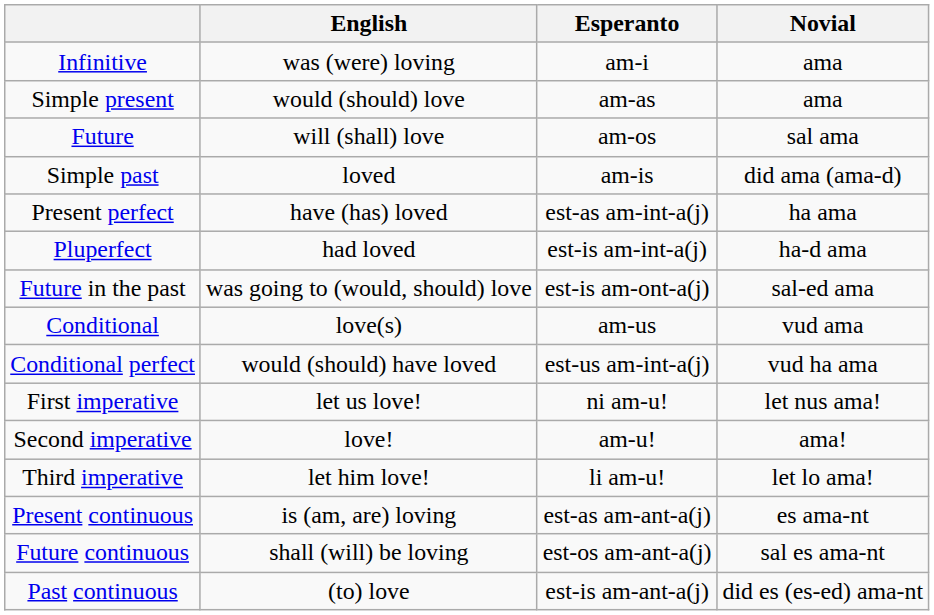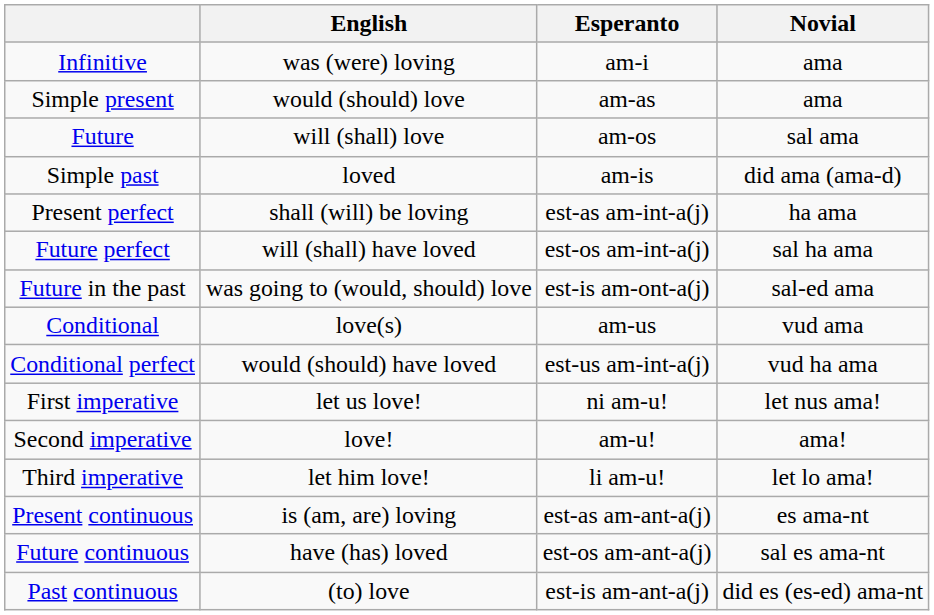 <table class="wikitable" style="text-align:center;">
 <tr>
 <th></th>
 <th>English</th>
 <th>Esperanto</th>
 <th>Novial</th>
 </tr>
 <tr>
 <td><a href='#'>Infinitive</a></td>
 <td>was (were) loving</td>
 <td>am-i</td>
 <td>ama</td>
 </tr>
 <tr>
 <td>Simple <a href='#'>present</a></td>
 <td>would (should) love</td>
 <td>am-as</td>
 <td>ama</td>
 </tr>
 <tr>
 <td><a href='#'>Future</a></td>
 <td>will (shall) love</td>
 <td>am-os</td>
 <td>sal ama</td>
 </tr>
 <tr>
 <td>Simple <a href='#'>past</a></td>
 <td>loved</td>
 <td>am-is</td>
 <td>did ama (ama-d)</td>
 </tr>
 <tr>
 <td>Present <a href='#'>perfect</a></td>
-<td>have (has) loved</td>
+<td>shall (will) be loving</td>
 <td>est-as am-int-a(j)</td>
 <td>ha ama</td>
 </tr>
 <tr>
-<td><a href='#'>Pluperfect</a></td>
-<td>had loved</td>
-<td>est-is am-int-a(j)</td>
-<td>ha-d ama</td>
+<td><a href='#'>Future</a> <a href='#'>perfect</a></td>
+<td>will (shall) have loved</td>
+<td>est-os am-int-a(j)</td>
+<td>sal ha ama</td>
 </tr>
 <tr>
 <td><a href='#'>Future</a> in the past</td>
 <td>was going to (would, should) love</td>
 <td>est-is am-ont-a(j)</td>
 <td>sal-ed ama</td>
 </tr>
 <tr>
 <td><a href='#'>Conditional</a></td>
 <td>love(s)</td>
 <td>am-us</td>
 <td>vud ama</td>
 </tr>
 <tr>
 <td><a href='#'>Conditional</a> <a href='#'>perfect</a></td>
 <td>would (should) have loved</td>
 <td>est-us am-int-a(j)</td>
 <td>vud ha ama</td>
 </tr>
 <tr>
 <td>First <a href='#'>imperative</a></td>
 <td>let us love!</td>
 <td>ni am-u!</td>
 <td>let nus ama!</td>
 </tr>
 <tr>
 <td>Second <a href='#'>imperative</a></td>
 <td>love!</td>
 <td>am-u!</td>
 <td>ama!</td>
 </tr>
 <tr>
 <td>Third <a href='#'>imperative</a></td>
 <td>let him love!</td>
 <td>li am-u!</td>
 <td>let lo ama!</td>
 </tr>
 <tr>
 <td><a href='#'>Present</a> <a href='#'>continuous</a></td>
 <td>is (am, are) loving</td>
 <td>est-as am-ant-a(j)</td>
 <td>es ama-nt</td>
 </tr>
 <tr>
 <td><a href='#'>Future</a> <a href='#'>continuous</a></td>
-<td>shall (will) be loving</td>
+<td>have (has) loved</td>
 <td>est-os am-ant-a(j)</td>
 <td>sal es ama-nt</td>
 </tr>
 <tr>
 <td><a href='#'>Past</a> <a href='#'>continuous</a></td>
 <td>(to) love</td>
 <td>est-is am-ant-a(j)</td>
 <td>did es (es-ed) ama-nt</td>
 </tr>
 </table>
